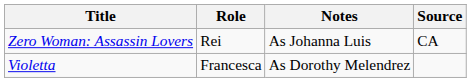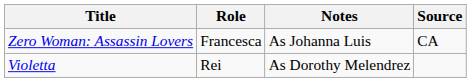 <table class="wikitable sortable plainrowheaders">
 <tr>
 <th>Title</th>
 <th>Role</th>
 <th class="unsortable">Notes</th>
 <th class="unsortable">Source</th>
 </tr>
 <tr>
 <td><em><a href='#'>Zero Woman: Assassin Lovers</a></em></td>
-<td>Rei</td>
+<td>Francesca</td>
 <td>As Johanna Luis</td>
 <td>CA</td>
 </tr>
 <tr>
 <td><em><a href='#'>Violetta</a></em></td>
-<td>Francesca</td>
+<td>Rei</td>
 <td>As Dorothy Melendrez</td>
 <td></td>
 </tr>
 </table>
